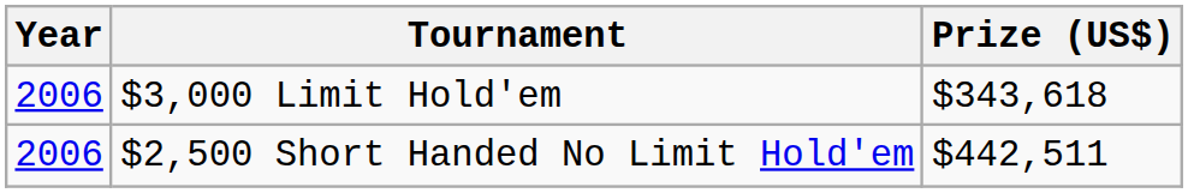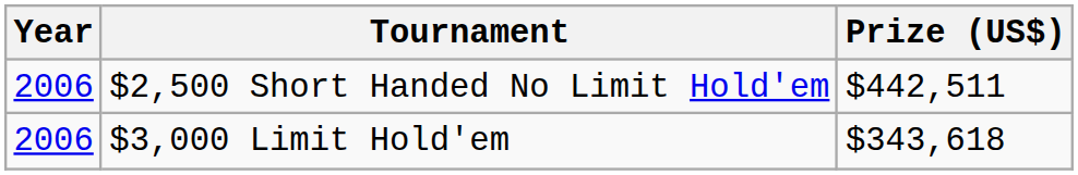 <table class="wikitable">
 <tr>
 <th>Year</th>
 <th>Tournament</th>
 <th>Prize (US$)</th>
 </tr>
 <tr>
 <td><a href='#'>2006</a></td>
+<td>$2,500 Short Handed No Limit <a href='#'>Hold'em</a></td>
+<td>$442,511</td>
+</tr>
+<tr>
+<td><a href='#'>2006</a></td>
 <td>$3,000 Limit Hold'em</td>
 <td>$343,618</td>
 </tr>
-<tr>
-<td><a href='#'>2006</a></td>
-<td>$2,500 Short Handed No Limit <a href='#'>Hold'em</a></td>
-<td>$442,511</td>
-</tr>
 </table>
